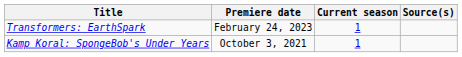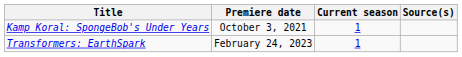 <table class="wikitable plainrowheaders sortable" style="text-align:center;">
 <tr>
 <th scope="col">Title</th>
 <th scope="col">Premiere date</th>
 <th scope="col">Current season</th>
 <th class="unsortable">Source(s)</th>
 </tr>
 <tr>
+<td scope="row" style="text-align:left;"><em><a href='#'>Kamp Koral: SpongeBob's Under Years</a></em></td>
+<td>October 3, 2021</td>
+<td><a href='#'>1</a></td>
+<td></td>
+</tr>
+<tr>
 <td scope="row" style="text-align:left;"><em><a href='#'>Transformers: EarthSpark</a></em></td>
 <td>February 24, 2023</td>
 <td><a href='#'>1</a></td>
 <td></td>
 </tr>
-<tr>
-<td scope="row" style="text-align:left;"><em><a href='#'>Kamp Koral: SpongeBob's Under Years</a></em></td>
-<td>October 3, 2021</td>
-<td><a href='#'>1</a></td>
-<td></td>
-</tr>
 </table>
